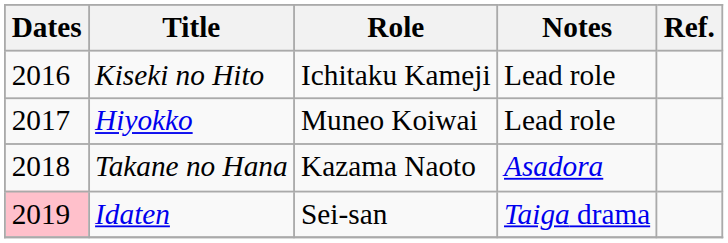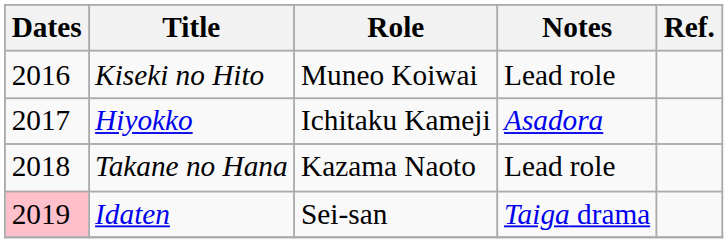 <table class="wikitable">
 <tr>
 <th>Dates</th>
 <th>Title</th>
 <th>Role</th>
 <th>Notes</th>
 <th>Ref.</th>
 </tr>
 <tr>
 <td>2016</td>
 <td><em>Kiseki no Hito</em></td>
-<td>Ichitaku Kameji</td>
+<td>Muneo Koiwai</td>
 <td>Lead role</td>
 <td></td>
 </tr>
 <tr>
 <td>2017</td>
 <td><em><a href='#'>Hiyokko</a></em></td>
-<td>Muneo Koiwai</td>
-<td>Lead role</td>
+<td>Ichitaku Kameji</td>
+<td><em><a href='#'>Asadora</a></em></td>
 <td></td>
 </tr>
 <tr>
 <td>2018</td>
 <td><em>Takane no Hana</em></td>
 <td>Kazama Naoto</td>
-<td><em><a href='#'>Asadora</a></em></td>
+<td>Lead role</td>
 <td></td>
 </tr>
 <tr>
 <td style="background: pink;">2019</td>
 <td><em><a href='#'>Idaten</a></em></td>
 <td>Sei-san</td>
 <td><a href='#'><em>Taiga</em> drama</a></td>
 <td></td>
 </tr>
 <tr>
 </tr>
 </table>
